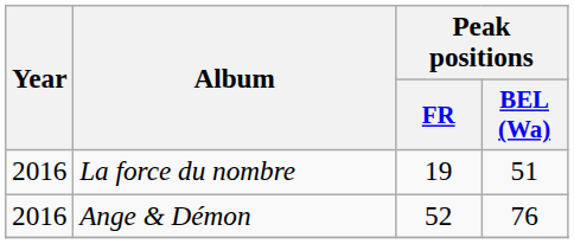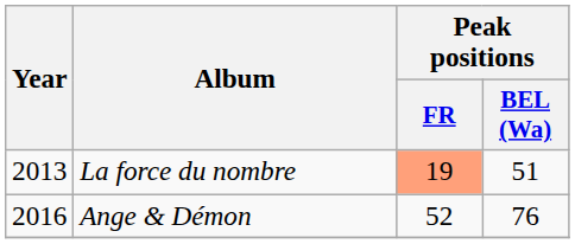 <table class="wikitable">
 <tr>
 <th align="center" rowspan="2" width="10">Year</th>
 <th align="center" rowspan="2" width="180">Album</th>
 <th align="center" colspan="2" width="20">Peak positions</th>
 </tr>
 <tr>
 <th scope="col" style="width:3em;font-size:90%;"><a href='#'>FR</a><br></th>
 <th scope="col" style="width:3em;font-size:90%;"><a href='#'>BEL <br>(Wa)</a><br></th>
 </tr>
 <tr>
-<td style="text-align:center;">2016</td>
+<td style="text-align:center;">2013</td>
 <td><em>La force du nombre</em></td>
-<td style="text-align:center;">19</td>
+<td style="background: lightsalmon; text-align:center;">19</td>
 <td style="text-align:center;">51</td>
 </tr>
 <tr>
 <td style="text-align:center;">2016</td>
 <td><em>Ange & Démon</em></td>
 <td style="text-align:center;">52</td>
 <td style="text-align:center;">76</td>
 </tr>
 <tr>
 </tr>
 </table>
